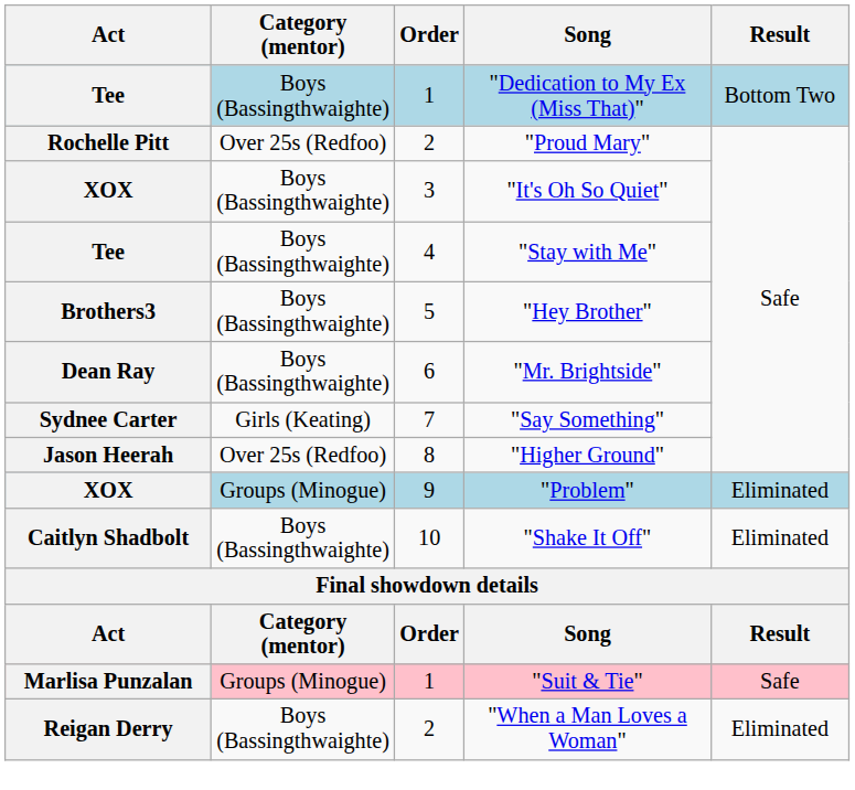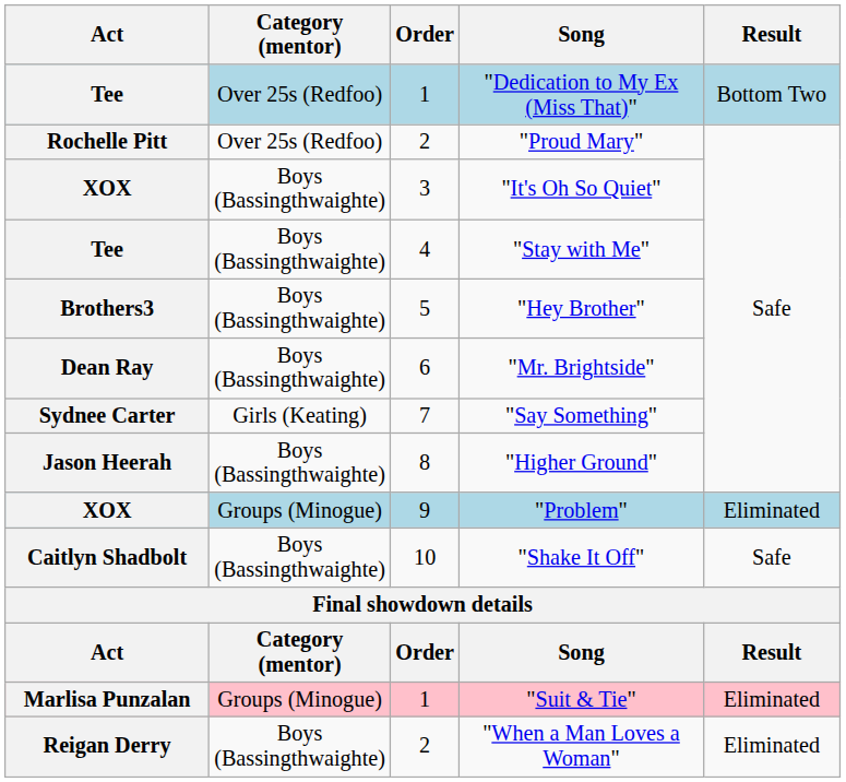 <table class="wikitable plainrowheaders" style="text-align:center;">
 <tr>
 <th scope="col" style="width:13em;">Act</th>
 <th scope="col">Category (mentor)</th>
 <th scope="col">Order</th>
 <th scope="col" style="width:16em;">Song</th>
 <th scope="col" style="width:7em;">Result</th>
 </tr>
 <tr style="background:lightblue;">
 <th scope="row">Tee</th>
-<td>Boys (Bassingthwaighte)</td>
+<td>Over 25s (Redfoo)</td>
 <td>1</td>
 <td>"<a href='#'>Dedication to My Ex (Miss That)</a>"</td>
 <td>Bottom Two</td>
 </tr>
 <tr>
 <th scope="row">Rochelle Pitt</th>
 <td>Over 25s (Redfoo)</td>
 <td>2</td>
 <td>"<a href='#'>Proud Mary</a>"</td>
 <td rowspan=7>Safe</td>
 </tr>
 <tr>
 <th scope="row">XOX</th>
 <td>Boys (Bassingthwaighte)</td>
 <td>3</td>
 <td>"<a href='#'>It's Oh So Quiet</a>"</td>
 </tr>
 <tr>
 <th scope="row">Tee</th>
 <td>Boys (Bassingthwaighte)</td>
 <td>4</td>
 <td>"<a href='#'>Stay with Me</a>"</td>
 </tr>
 <tr>
 <th scope="row">Brothers3</th>
 <td>Boys (Bassingthwaighte)</td>
 <td>5</td>
 <td>"<a href='#'>Hey Brother</a>"</td>
 </tr>
 <tr>
 <th scope="row">Dean Ray</th>
 <td>Boys (Bassingthwaighte)</td>
 <td>6</td>
 <td>"<a href='#'>Mr. Brightside</a>"</td>
 </tr>
 <tr>
 <th scope="row">Sydnee Carter</th>
 <td>Girls (Keating)</td>
 <td>7</td>
 <td>"<a href='#'>Say Something</a>"</td>
 </tr>
 <tr>
 <th scope="row">Jason Heerah</th>
-<td>Over 25s (Redfoo)</td>
+<td>Boys (Bassingthwaighte)</td>
 <td>8</td>
 <td>"<a href='#'>Higher Ground</a>"</td>
 </tr>
 <tr style="background:lightblue;">
 <th scope="row">XOX</th>
 <td>Groups (Minogue)</td>
 <td>9</td>
 <td>"<a href='#'>Problem</a>"</td>
 <td>Eliminated</td>
 </tr>
 <tr>
 <th scope="row">Caitlyn Shadbolt</th>
 <td>Boys (Bassingthwaighte)</td>
 <td>10</td>
 <td>"<a href='#'>Shake It Off</a>"</td>
-<td>Eliminated</td>
+<td>Safe</td>
 </tr>
 <tr>
 <th colspan="5">Final showdown details</th>
 </tr>
 <tr>
 <th scope="col" style="width:10em;">Act</th>
 <th scope="col">Category (mentor)</th>
 <th scope="col">Order</th>
 <th scope="col" style="width:16em;">Song</th>
 <th scope="col" style="width:6em;">Result</th>
 </tr>
 <tr style="background:pink;">
 <th scope="row">Marlisa Punzalan</th>
 <td>Groups (Minogue)</td>
 <td>1</td>
 <td>"<a href='#'>Suit & Tie</a>"</td>
-<td>Safe</td>
+<td>Eliminated</td>
 </tr>
 <tr>
 <th scope="row">Reigan Derry</th>
 <td>Boys (Bassingthwaighte)</td>
 <td>2</td>
 <td>"<a href='#'>When a Man Loves a Woman</a>"</td>
 <td>Eliminated</td>
 </tr>
 </table>
